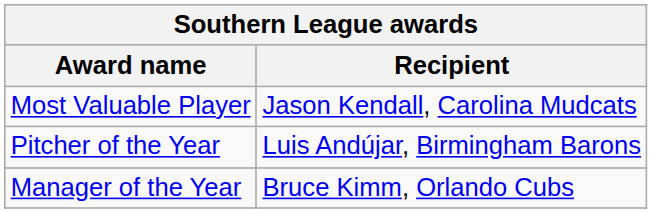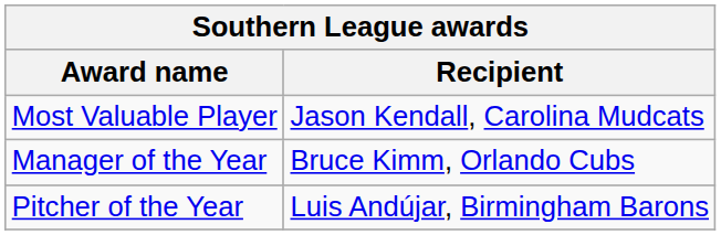 <table class="wikitable">
 <tr>
 <th colspan="2">Southern League awards</th>
 </tr>
 <tr>
 <th>Award name</th>
 <th>Recipient</th>
 </tr>
 <tr>
 <td><a href='#'>Most Valuable Player</a></td>
 <td><a href='#'>Jason Kendall</a>, <a href='#'>Carolina Mudcats</a></td>
 </tr>
 <tr>
+<td><a href='#'>Manager of the Year</a></td>
+<td><a href='#'>Bruce Kimm</a>, <a href='#'>Orlando Cubs</a></td>
+</tr>
+<tr>
 <td><a href='#'>Pitcher of the Year</a></td>
 <td><a href='#'>Luis Andújar</a>, <a href='#'>Birmingham Barons</a></td>
 </tr>
-<tr>
-<td><a href='#'>Manager of the Year</a></td>
-<td><a href='#'>Bruce Kimm</a>, <a href='#'>Orlando Cubs</a></td>
-</tr>
 </table>
